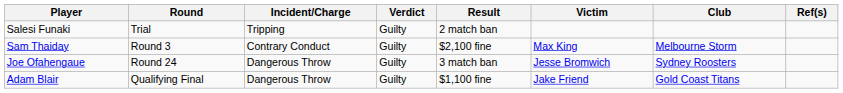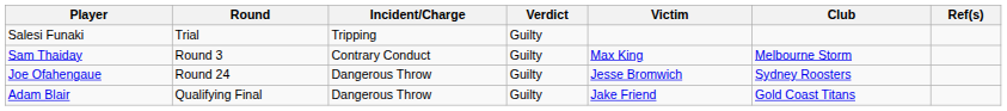 <table class="wikitable sortable" style="width:100%;">
 <tr style="background:#efefef;">
 <th>Player</th>
 <th>Round</th>
 <th>Incident/Charge</th>
 <th>Verdict</th>
-<th>Result</th>
 <th>Victim</th>
 <th>Club</th>
 <th class="unsortable">Ref(s)</th>
 </tr>
 <tr>
 <td>Salesi Funaki</td>
 <td>Trial</td>
 <td>Tripping</td>
 <td>Guilty</td>
-<td>2 match ban</td>
 <td></td>
 <td></td>
 <td></td>
 </tr>
 <tr>
 <td><a href='#'>Sam Thaiday</a></td>
 <td>Round 3</td>
 <td>Contrary Conduct</td>
 <td>Guilty</td>
-<td>$2,100 fine</td>
 <td><a href='#'>Max King</a></td>
 <td><a href='#'>Melbourne Storm</a></td>
 <td></td>
 </tr>
 <tr>
 <td><a href='#'>Joe Ofahengaue</a></td>
 <td>Round 24</td>
 <td>Dangerous Throw</td>
 <td>Guilty</td>
-<td>3 match ban</td>
 <td><a href='#'>Jesse Bromwich</a></td>
 <td><a href='#'>Sydney Roosters</a></td>
 <td></td>
 </tr>
 <tr>
 <td><a href='#'>Adam Blair</a></td>
 <td>Qualifying Final</td>
 <td>Dangerous Throw</td>
 <td>Guilty</td>
-<td>$1,100 fine</td>
 <td><a href='#'>Jake Friend</a></td>
 <td><a href='#'>Gold Coast Titans</a></td>
 <td></td>
 </tr>
 </table>
